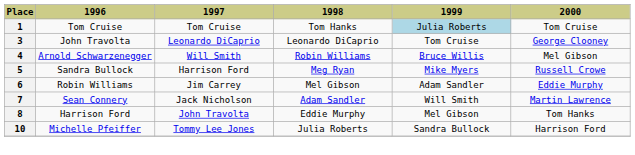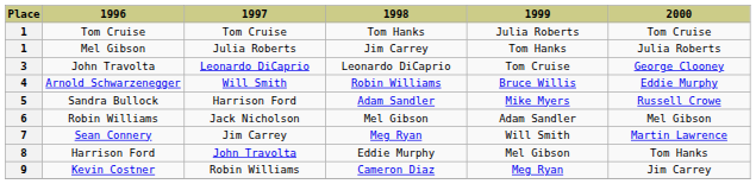 <table class="wikitable" style="text-align:center">
 <tr>
 <th scope="col" style="background:#CC8" width="5%">Place</th>
 <th scope="col" style="background:#CC8" width="19%">1996</th>
 <th scope="col" style="background:#CC8" width="19%">1997</th>
 <th scope="col" style="background:#CC8" width="19%">1998</th>
 <th scope="col" style="background:#CC8" width="19%">1999</th>
 <th scope="col" style="background:#CC8" width="19%">2000</th>
 </tr>
 <tr>
 <th scope="row">1</th>
 <td>Tom Cruise</td>
 <td>Tom Cruise</td>
 <td>Tom Hanks</td>
-<td style="background: lightblue;">Julia Roberts</td>
+<td>Julia Roberts</td>
 <td>Tom Cruise</td>
+</tr>
+<tr>
+<th scope="row">1</th>
+<td>Mel Gibson</td>
+<td>Julia Roberts</td>
+<td>Jim Carrey</td>
+<td>Tom Hanks</td>
+<td>Julia Roberts</td>
 </tr>
 <tr>
 <th scope="row">3</th>
 <td>John Travolta</td>
 <td><a href='#'>Leonardo DiCaprio</a></td>
 <td>Leonardo DiCaprio</td>
 <td>Tom Cruise</td>
 <td><a href='#'>George Clooney</a></td>
 </tr>
 <tr>
 <th scope="row">4</th>
 <td><a href='#'>Arnold Schwarzenegger</a></td>
 <td><a href='#'>Will Smith</a></td>
 <td><a href='#'>Robin Williams</a></td>
 <td><a href='#'>Bruce Willis</a></td>
-<td>Mel Gibson</td>
+<td><a href='#'>Eddie Murphy</a></td>
 </tr>
 <tr>
 <th scope="row">5</th>
 <td>Sandra Bullock</td>
 <td>Harrison Ford</td>
-<td><a href='#'>Meg Ryan</a></td>
+<td><a href='#'>Adam Sandler</a></td>
 <td><a href='#'>Mike Myers</a></td>
 <td><a href='#'>Russell Crowe</a></td>
 </tr>
 <tr>
 <th scope="row">6</th>
 <td>Robin Williams</td>
-<td>Jim Carrey</td>
+<td>Jack Nicholson</td>
 <td>Mel Gibson</td>
 <td>Adam Sandler</td>
-<td><a href='#'>Eddie Murphy</a></td>
+<td>Mel Gibson</td>
 </tr>
 <tr>
 <th scope="row">7</th>
 <td><a href='#'>Sean Connery</a></td>
-<td>Jack Nicholson</td>
-<td><a href='#'>Adam Sandler</a></td>
+<td>Jim Carrey</td>
+<td><a href='#'>Meg Ryan</a></td>
 <td>Will Smith</td>
 <td><a href='#'>Martin Lawrence</a></td>
 </tr>
 <tr>
 <th scope="row">8</th>
 <td>Harrison Ford</td>
 <td><a href='#'>John Travolta</a></td>
 <td>Eddie Murphy</td>
 <td>Mel Gibson</td>
 <td>Tom Hanks</td>
 </tr>
 <tr>
-<th scope="row">10</th>
-<td><a href='#'>Michelle Pfeiffer</a></td>
-<td><a href='#'>Tommy Lee Jones</a></td>
-<td>Julia Roberts</td>
-<td>Sandra Bullock</td>
-<td>Harrison Ford</td>
+<th scope="row">9</th>
+<td><a href='#'>Kevin Costner</a></td>
+<td>Robin Williams</td>
+<td><a href='#'>Cameron Diaz</a></td>
+<td><a href='#'>Meg Ryan</a></td>
+<td>Jim Carrey</td>
 </tr>
 <tr>
 </tr>
 </table>
